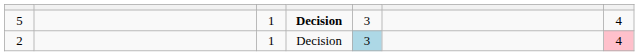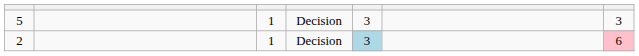 <table class="wikitable" style="text-align: center;">
 <tr>
 <th width=30></th>
 <th width=270></th>
 <th width=30></th>
 <th width=75></th>
 <th width=30></th>
 <th width=270></th>
 <th width=30></th>
 </tr>
 <tr>
 <td>5</td>
 <td align=left><strong></strong></td>
 <td>1</td>
-<td><strong>Decision</strong></td>
+<td>Decision</td>
 <td>3</td>
 <td align=left></td>
-<td>4</td>
+<td>3</td>
 </tr>
 <tr>
 <td>2</td>
 <td align=left><strong></strong></td>
 <td>1</td>
 <td>Decision</td>
 <td style="background: lightblue;">3</td>
 <td align=left></td>
-<td bgcolor=pink>4</td>
+<td bgcolor=pink>6</td>
 </tr>
 </table>
